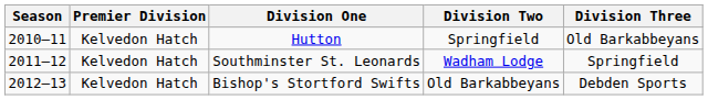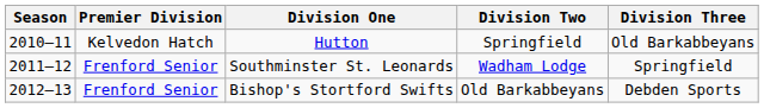 <table class=wikitable style=text-align:center>
 <tr>
 <th>Season</th>
 <th>Premier Division</th>
 <th>Division One</th>
 <th>Division Two</th>
 <th>Division Three</th>
 </tr>
 <tr>
 <td>2010–11</td>
 <td>Kelvedon Hatch</td>
 <td><a href='#'>Hutton</a></td>
 <td>Springfield</td>
 <td>Old Barkabbeyans</td>
 </tr>
 <tr>
 <td>2011–12</td>
-<td>Kelvedon Hatch</td>
+<td><a href='#'>Frenford Senior</a></td>
 <td>Southminster St. Leonards</td>
 <td><a href='#'>Wadham Lodge</a></td>
 <td>Springfield</td>
 </tr>
 <tr>
 <td>2012–13</td>
-<td>Kelvedon Hatch</td>
+<td><a href='#'>Frenford Senior</a></td>
 <td>Bishop's Stortford Swifts</td>
 <td>Old Barkabbeyans</td>
 <td>Debden Sports</td>
 </tr>
 </table>
